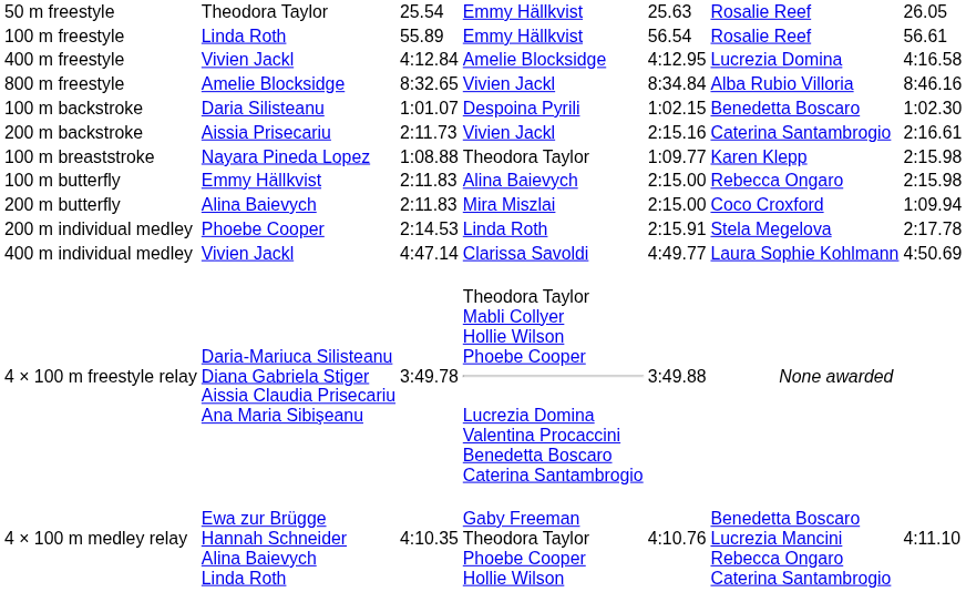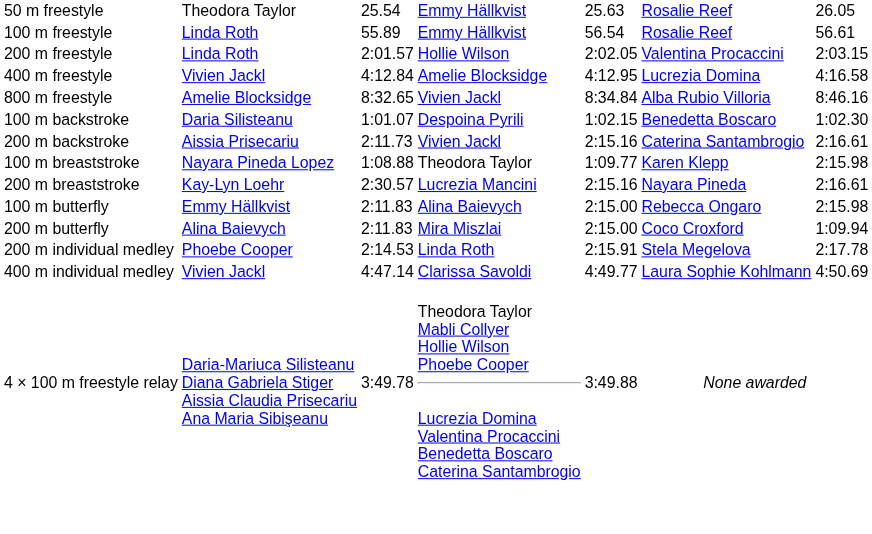 <table>
 <tr>
 <td>50 m freestyle</td>
 <td>Theodora Taylor<br></td>
 <td>25.54</td>
 <td><a href='#'>Emmy Hällkvist</a><br></td>
 <td>25.63</td>
 <td><a href='#'>Rosalie Reef</a><br></td>
 <td>26.05</td>
 </tr>
 <tr>
 <td>100 m freestyle</td>
 <td><a href='#'>Linda Roth</a><br></td>
 <td>55.89</td>
 <td><a href='#'>Emmy Hällkvist</a><br></td>
 <td>56.54</td>
 <td><a href='#'>Rosalie Reef</a><br></td>
 <td>56.61</td>
+</tr>
+<tr>
+<td>200 m freestyle</td>
+<td><a href='#'>Linda Roth</a><br></td>
+<td>2:01.57</td>
+<td><a href='#'>Hollie Wilson</a><br></td>
+<td>2:02.05</td>
+<td><a href='#'>Valentina Procaccini</a><br></td>
+<td>2:03.15</td>
 </tr>
 <tr>
 <td>400 m freestyle</td>
 <td><a href='#'>Vivien Jackl</a><br></td>
 <td>4:12.84</td>
 <td><a href='#'>Amelie Blocksidge</a><br></td>
 <td>4:12.95</td>
 <td><a href='#'>Lucrezia Domina</a><br></td>
 <td>4:16.58</td>
 </tr>
 <tr>
 <td>800 m freestyle</td>
 <td><a href='#'>Amelie Blocksidge</a><br></td>
 <td>8:32.65</td>
 <td><a href='#'>Vivien Jackl</a><br></td>
 <td>8:34.84</td>
 <td><a href='#'>Alba Rubio Villoria</a><br></td>
 <td>8:46.16</td>
 </tr>
 <tr>
 <td>100 m backstroke</td>
 <td><a href='#'>Daria Silisteanu</a><br></td>
 <td>1:01.07</td>
 <td><a href='#'>Despoina Pyrili</a><br></td>
 <td>1:02.15</td>
 <td><a href='#'>Benedetta Boscaro</a><br></td>
 <td>1:02.30</td>
 </tr>
 <tr>
 <td>200 m backstroke</td>
 <td><a href='#'>Aissia Prisecariu</a><br></td>
 <td>2:11.73</td>
 <td><a href='#'>Vivien Jackl</a><br></td>
 <td>2:15.16</td>
 <td><a href='#'>Caterina Santambrogio</a><br></td>
 <td>2:16.61</td>
 </tr>
 <tr>
 <td>100 m breaststroke</td>
 <td><a href='#'>Nayara Pineda Lopez</a><br></td>
 <td>1:08.88</td>
 <td>Theodora Taylor<br></td>
 <td>1:09.77</td>
 <td><a href='#'>Karen Klepp</a><br></td>
 <td>2:15.98</td>
 </tr>
 <tr>
+<td>200 m breaststroke</td>
+<td><a href='#'>Kay-Lyn Loehr</a><br></td>
+<td>2:30.57</td>
+<td><a href='#'>Lucrezia Mancini</a><br></td>
+<td>2:15.16</td>
+<td><a href='#'>Nayara Pineda</a><br></td>
+<td>2:16.61</td>
+</tr>
+<tr>
 <td>100 m butterfly</td>
 <td><a href='#'>Emmy Hällkvist</a><br></td>
 <td>2:11.83</td>
 <td><a href='#'>Alina Baievych</a><br></td>
 <td>2:15.00</td>
 <td><a href='#'>Rebecca Ongaro</a><br></td>
 <td>2:15.98</td>
 </tr>
 <tr>
 <td>200 m butterfly</td>
 <td><a href='#'>Alina Baievych</a><br></td>
 <td>2:11.83</td>
 <td><a href='#'>Mira Miszlai</a><br></td>
 <td>2:15.00</td>
 <td><a href='#'>Coco Croxford</a><br></td>
 <td>1:09.94</td>
 </tr>
 <tr>
 <td>200 m individual medley</td>
 <td><a href='#'>Phoebe Cooper</a><br></td>
 <td>2:14.53</td>
 <td><a href='#'>Linda Roth</a><br></td>
 <td>2:15.91</td>
 <td><a href='#'>Stela Megelova</a><br></td>
 <td>2:17.78</td>
 </tr>
 <tr>
 <td>400 m individual medley</td>
 <td><a href='#'>Vivien Jackl</a><br></td>
 <td>4:47.14</td>
 <td><a href='#'>Clarissa Savoldi</a><br></td>
 <td>4:49.77</td>
 <td><a href='#'>Laura Sophie Kohlmann</a><br></td>
 <td>4:50.69</td>
 </tr>
 <tr>
 <td>4 × 100 m freestyle relay</td>
 <td><br><a href='#'>Daria-Mariuca Silisteanu</a><br><a href='#'>Diana Gabriela Stiger</a><br><a href='#'>Aissia Claudia Prisecariu</a><br><a href='#'>Ana Maria Sibişeanu</a></td>
 <td>3:49.78</td>
 <td><br>Theodora Taylor<br><a href='#'>Mabli Collyer</a><br><a href='#'>Hollie Wilson</a><br><a href='#'>Phoebe Cooper</a><hr><br><a href='#'>Lucrezia Domina</a><br><a href='#'>Valentina Procaccini</a><br><a href='#'>Benedetta Boscaro</a><br><a href='#'>Caterina Santambrogio</a></td>
 <td>3:49.88</td>
 <td colspan=2 align=center><em>None awarded</em></td>
 </tr>
-<tr>
-<td>4 × 100 m medley relay</td>
-<td><br><a href='#'>Ewa zur Brügge</a><br><a href='#'>Hannah Schneider</a><br><a href='#'>Alina Baievych</a><br><a href='#'>Linda Roth</a></td>
-<td>4:10.35</td>
-<td><br><a href='#'>Gaby Freeman</a><br>Theodora Taylor<br><a href='#'>Phoebe Cooper</a><br><a href='#'>Hollie Wilson</a></td>
-<td>4:10.76</td>
-<td><br><a href='#'>Benedetta Boscaro</a><br><a href='#'>Lucrezia Mancini</a><br><a href='#'>Rebecca Ongaro</a><br><a href='#'>Caterina Santambrogio</a></td>
-<td>4:11.10</td>
-</tr>
 </table>
